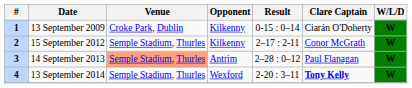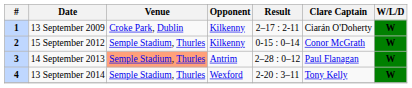 <table class="wikitable collapsible collapsed" style="font-size:90%">
 <tr>
 <th width=30 style="text-align: center;">#</th>
 <th>Date</th>
 <th>Venue</th>
 <th>Opponent</th>
 <th>Result</th>
 <th>Clare Captain</th>
 <th>W/L/D</th>
 </tr>
 <tr>
 <td style="text-align: center;" bgcolor="BFD7FF"><strong>1</strong></td>
 <td>13 September 2009</td>
 <td><a href='#'>Croke Park</a>, <a href='#'>Dublin</a></td>
 <td><a href='#'>Kilkenny</a></td>
-<td style="text-align: center;">0-15 : 0–14</td>
+<td style="text-align: center;">2–17 : 2-11</td>
 <td>Ciarán O'Doherty</td>
 <td style="text-align: center;" bgcolor="green"><strong>W</strong></td>
 </tr>
 <tr>
 <td style="text-align: center;" bgcolor="BFD7FF"><strong>2</strong></td>
 <td>15 September 2012</td>
 <td><a href='#'>Semple Stadium</a>, <a href='#'>Thurles</a></td>
 <td><a href='#'>Kilkenny</a></td>
-<td style="text-align: center;">2–17 : 2-11</td>
+<td style="text-align: center;">0-15 : 0–14</td>
 <td><a href='#'>Conor McGrath</a></td>
 <td style="text-align: center;" bgcolor="green"><strong>W</strong></td>
 </tr>
 <tr>
 <td style="text-align: center;" bgcolor="BFD7FF"><strong>3</strong></td>
 <td>14 September 2013</td>
 <td style="background: lightsalmon;"><a href='#'>Semple Stadium</a>, <a href='#'>Thurles</a></td>
 <td><a href='#'>Antrim</a></td>
 <td style="text-align: center;">2–28 : 0–12</td>
 <td><a href='#'>Paul Flanagan</a></td>
 <td style="text-align: center;" bgcolor="green"><strong>W</strong></td>
 </tr>
 <tr>
 <td style="text-align: center;" bgcolor="BFD7FF"><strong>4</strong></td>
 <td>13 September 2014</td>
 <td><a href='#'>Semple Stadium</a>, <a href='#'>Thurles</a></td>
 <td><a href='#'>Wexford</a></td>
 <td style="text-align: center;">2-20 : 3–11</td>
-<td><strong><a href='#'>Tony Kelly</a></strong></td>
+<td><a href='#'>Tony Kelly</a></td>
 <td style="text-align: center;" bgcolor="green"><strong>W</strong></td>
 </tr>
 <tr>
 </tr>
 </table>
